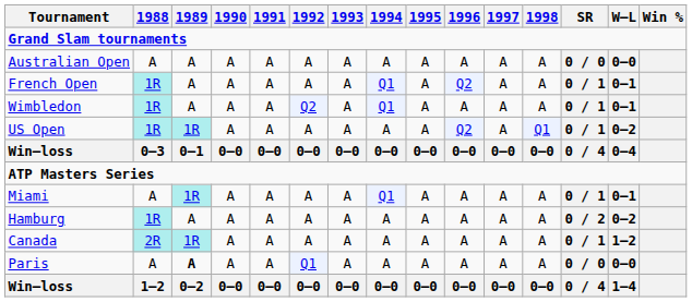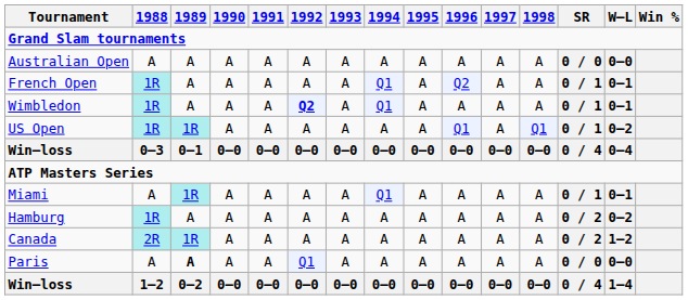 <table class=wikitable style=text-align:center;font-size:97%>
 <tr>
 <th>Tournament</th>
 <th><a href='#'>1988</a></th>
 <th><a href='#'>1989</a></th>
 <th><a href='#'>1990</a></th>
 <th><a href='#'>1991</a></th>
 <th><a href='#'>1992</a></th>
 <th><a href='#'>1993</a></th>
 <th><a href='#'>1994</a></th>
 <th><a href='#'>1995</a></th>
 <th><a href='#'>1996</a></th>
 <th><a href='#'>1997</a></th>
 <th><a href='#'>1998</a></th>
 <th>SR</th>
 <th>W–L</th>
 <th>Win %</th>
 </tr>
 <tr>
 <td colspan=23 align=left><strong><a href='#'>Grand Slam tournaments</a></strong></td>
 </tr>
 <tr>
 <td align=left><a href='#'>Australian Open</a></td>
 <td>A</td>
 <td>A</td>
 <td>A</td>
 <td>A</td>
 <td>A</td>
 <td>A</td>
 <td>A</td>
 <td>A</td>
 <td>A</td>
 <td>A</td>
 <td>A</td>
 <th>0 / 0</th>
 <th>0–0</th>
 <th></th>
 </tr>
 <tr>
 <td align=left><a href='#'>French Open</a></td>
 <td bgcolor=afeeee><a href='#'>1R</a></td>
 <td>A</td>
 <td>A</td>
 <td>A</td>
 <td>A</td>
 <td>A</td>
 <td bgcolor=ecf2ff><a href='#'>Q1</a></td>
 <td>A</td>
 <td bgcolor=ecf2ff><a href='#'>Q2</a></td>
 <td>A</td>
 <td>A</td>
 <th>0 / 1</th>
 <th>0–1</th>
 <th></th>
 </tr>
 <tr>
 <td align=left><a href='#'>Wimbledon</a></td>
 <td bgcolor=afeeee><a href='#'>1R</a></td>
 <td>A</td>
 <td>A</td>
 <td>A</td>
-<td bgcolor=ecf2ff><a href='#'>Q2</a></td>
+<td bgcolor=ecf2ff><strong><a href='#'>Q2</a></strong></td>
 <td>A</td>
 <td bgcolor=ecf2ff><a href='#'>Q1</a></td>
 <td>A</td>
 <td>A</td>
 <td>A</td>
 <td>A</td>
 <th>0 / 1</th>
 <th>0–1</th>
 <th></th>
 </tr>
 <tr>
 <td align=left><a href='#'>US Open</a></td>
 <td bgcolor=afeeee><a href='#'>1R</a></td>
 <td bgcolor=afeeee><a href='#'>1R</a></td>
 <td>A</td>
 <td>A</td>
 <td>A</td>
 <td>A</td>
 <td>A</td>
 <td>A</td>
-<td bgcolor=ecf2ff><a href='#'>Q2</a></td>
+<td bgcolor=ecf2ff><a href='#'>Q1</a></td>
 <td>A</td>
 <td bgcolor=ecf2ff><a href='#'>Q1</a></td>
 <th>0 / 1</th>
 <th>0–2</th>
 <th></th>
 </tr>
 <tr>
 <th style=text-align:left>Win–loss</th>
 <th>0–3</th>
 <th>0–1</th>
 <th>0–0</th>
 <th>0–0</th>
 <th>0–0</th>
 <th>0–0</th>
 <th>0–0</th>
 <th>0–0</th>
 <th>0–0</th>
 <th>0–0</th>
 <th>0–0</th>
 <th>0 / 4</th>
 <th>0–4</th>
 <th></th>
 </tr>
 <tr>
 <td colspan=23 align=left><strong>ATP Masters Series</strong></td>
 </tr>
 <tr>
 <td align=left><a href='#'>Miami</a></td>
 <td>A</td>
 <td bgcolor=afeeee><a href='#'>1R</a></td>
 <td>A</td>
 <td>A</td>
 <td>A</td>
 <td>A</td>
 <td bgcolor=ecf2ff><a href='#'>Q1</a></td>
 <td>A</td>
 <td>A</td>
 <td>A</td>
 <td>A</td>
 <th>0 / 1</th>
 <th>0–1</th>
 <th></th>
 </tr>
 <tr>
 <td align=left><a href='#'>Hamburg</a></td>
 <td bgcolor=afeeee><a href='#'>1R</a></td>
 <td>A</td>
 <td>A</td>
 <td>A</td>
 <td>A</td>
 <td>A</td>
 <td>A</td>
 <td>A</td>
 <td>A</td>
 <td>A</td>
 <td>A</td>
 <th>0 / 2</th>
 <th>0–2</th>
 <th></th>
 </tr>
 <tr>
 <td align=left><a href='#'>Canada</a></td>
 <td bgcolor=afeeee><a href='#'>2R</a></td>
 <td bgcolor=afeeee><a href='#'>1R</a></td>
 <td>A</td>
 <td>A</td>
 <td>A</td>
 <td>A</td>
 <td>A</td>
 <td>A</td>
 <td>A</td>
 <td>A</td>
 <td>A</td>
-<th>0 / 1</th>
+<th>0 / 2</th>
 <th>1–2</th>
 <th></th>
 </tr>
 <tr>
 <td align=left><a href='#'>Paris</a></td>
 <td>A</td>
 <td><strong>A</strong></td>
 <td>A</td>
 <td>A</td>
 <td bgcolor=ecf2ff><a href='#'>Q1</a></td>
 <td>A</td>
 <td>A</td>
 <td>A</td>
 <td>A</td>
 <td>A</td>
 <td>A</td>
 <th>0 / 0</th>
 <th>0–0</th>
 <th></th>
 </tr>
 <tr>
 <th style=text-align:left>Win–loss</th>
 <th>1–2</th>
 <th>0–2</th>
 <th>0–0</th>
 <th>0–0</th>
 <th>0–0</th>
 <th>0–0</th>
 <th>0–0</th>
 <th>0–0</th>
 <th>0–0</th>
 <th>0–0</th>
 <th>0–0</th>
 <th>0 / 4</th>
 <th>1–4</th>
 <th></th>
 </tr>
 </table>
